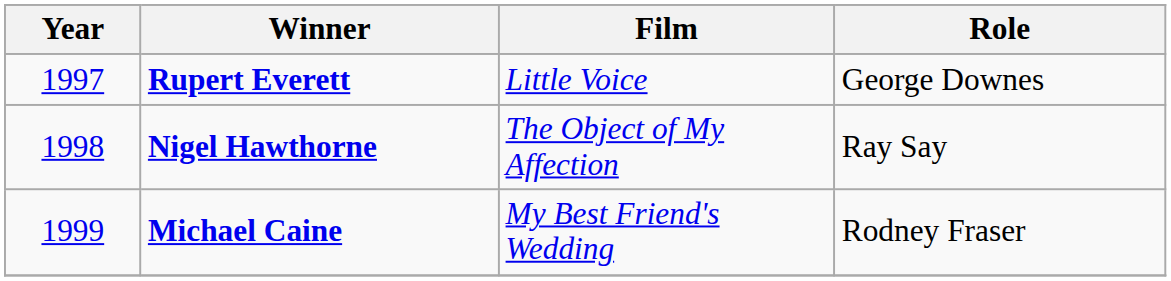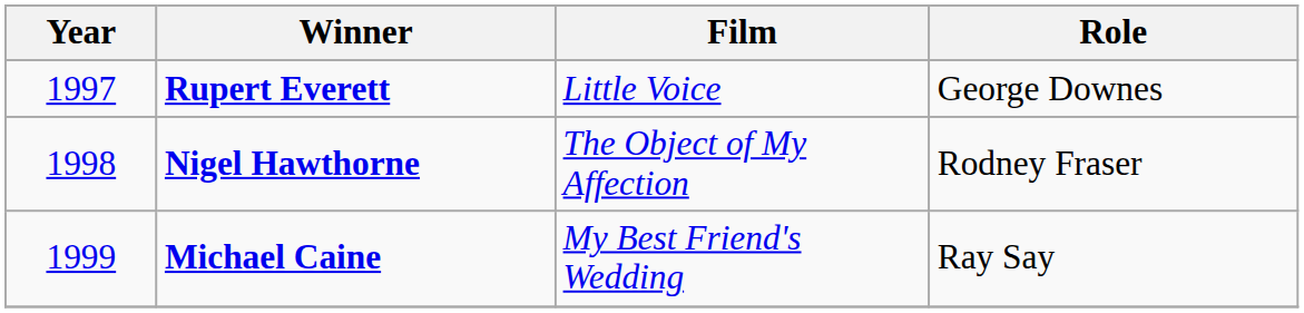 <table class="wikitable" width="95%" cellpadding="5">
 <tr>
 <th width="100"><strong>Year</strong></th>
 <th width="300"><strong>Winner</strong></th>
 <th width="300"><strong>Film</strong></th>
 <th width="300"><strong>Role</strong></th>
 </tr>
 <tr>
 <td style="text-align:center;"><a href='#'>1997</a></td>
 <td><strong><a href='#'>Rupert Everett</a></strong></td>
 <td><em><a href='#'>Little Voice</a></em></td>
 <td>George Downes</td>
 </tr>
 <tr>
 <td style="text-align:center;"><a href='#'>1998</a></td>
 <td><strong><a href='#'>Nigel Hawthorne</a></strong></td>
 <td><em><a href='#'>The Object of My Affection</a></em></td>
-<td>Ray Say</td>
+<td>Rodney Fraser</td>
 </tr>
 <tr>
 <td style="text-align:center;"><a href='#'>1999</a></td>
 <td><strong><a href='#'>Michael Caine</a></strong></td>
 <td><em><a href='#'>My Best Friend's Wedding</a></em></td>
-<td>Rodney Fraser</td>
+<td>Ray Say</td>
 </tr>
 <tr>
 </tr>
 </table>
